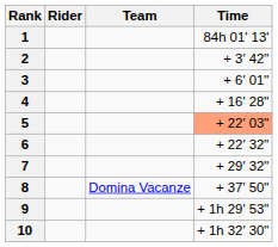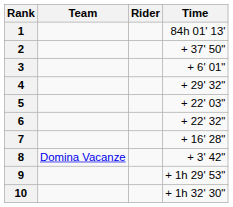 <table class="wikitable">
 <tr>
 <th scope="col">Rank</th>
+<th scope="col">Team</th>
 <th scope="col">Rider</th>
-<th scope="col">Team</th>
 <th scope="col">Time</th>
 </tr>
 <tr>
 <th scope="row">1</th>
+<td></td>
 <td> </td>
-<td></td>
 <td style="text-align:right;">84h 01' 13'</td>
 </tr>
 <tr>
 <th scope="row">2</th>
 <td></td>
 <td></td>
-<td style="text-align:right;">+ 3' 42"</td>
+<td style="text-align:right;">+ 37' 50"</td>
 </tr>
 <tr>
 <th scope="row">3</th>
 <td></td>
 <td></td>
 <td style="text-align:right;">+ 6' 01"</td>
 </tr>
 <tr>
 <th scope="row">4</th>
 <td></td>
 <td></td>
-<td style="text-align:right;">+ 16' 28"</td>
+<td style="text-align:right;">+ 29' 32"</td>
 </tr>
 <tr>
 <th scope="row">5</th>
 <td></td>
 <td></td>
-<td style="background: lightsalmon; text-align:right;">+ 22' 03"</td>
+<td style="text-align:right;">+ 22' 03"</td>
 </tr>
 <tr>
 <th scope="row">6</th>
 <td></td>
 <td></td>
 <td style="text-align:right;">+ 22' 32"</td>
 </tr>
 <tr>
 <th scope="row">7</th>
 <td></td>
 <td></td>
-<td style="text-align:right;">+ 29' 32"</td>
+<td style="text-align:right;">+ 16' 28"</td>
 </tr>
 <tr>
 <th scope="row">8</th>
+<td><a href='#'>Domina Vacanze</a></td>
 <td></td>
-<td><a href='#'>Domina Vacanze</a></td>
-<td style="text-align:right;">+ 37' 50"</td>
+<td style="text-align:right;">+ 3' 42"</td>
 </tr>
 <tr>
 <th scope="row">9</th>
 <td></td>
 <td></td>
 <td style="text-align:right;">+ 1h 29' 53"</td>
 </tr>
 <tr>
 <th scope="row">10</th>
 <td></td>
 <td></td>
 <td style="text-align:right;">+ 1h 32' 30"</td>
 </tr>
 </table>
